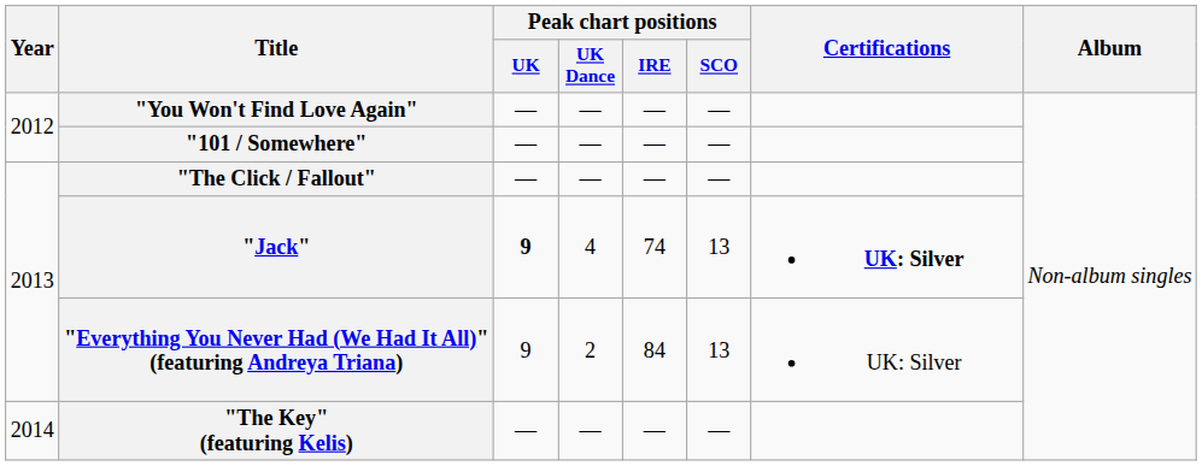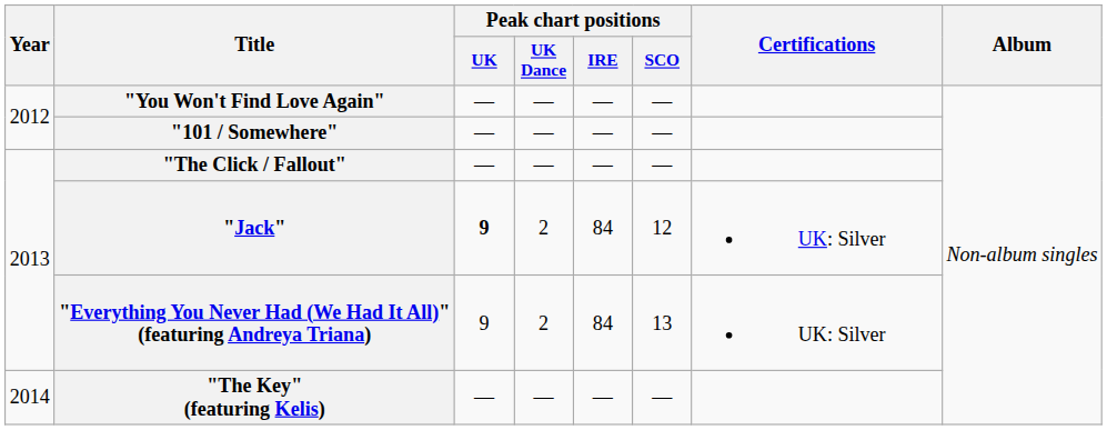 <table class="wikitable plainrowheaders" style="text-align:center;">
 <tr>
 <th scope="col" rowspan="2">Year</th>
 <th scope="col" rowspan="2">Title</th>
 <th scope="col" colspan="4">Peak chart positions</th>
 <th scope="col" rowspan="2" style="width:12em;"><a href='#'>Certifications</a></th>
 <th scope="col" rowspan="2">Album</th>
 </tr>
 <tr>
 <th scope="col" style="width:3em;font-size:85%;"><a href='#'>UK</a><br></th>
 <th scope="col" style="width:3em;font-size:85%;"><a href='#'>UK Dance</a><br></th>
 <th scope="col" style="width:3em;font-size:85%;"><a href='#'>IRE</a><br></th>
 <th scope="col" style="width:3em;font-size:85%;"><a href='#'>SCO</a><br></th>
 </tr>
 <tr>
 <td rowspan="2">2012</td>
 <th scope="row">"You Won't Find Love Again"</th>
 <td>—</td>
 <td>—</td>
 <td>—</td>
 <td>—</td>
 <td></td>
 <td rowspan="7"><em>Non-album singles</em></td>
 </tr>
 <tr>
 <th scope="row">"101 / Somewhere"</th>
 <td>—</td>
 <td>—</td>
 <td>—</td>
 <td>—</td>
 <td></td>
 </tr>
 <tr>
 <td rowspan="3">2013</td>
 <th scope="row">"The Click / Fallout"</th>
 <td>—</td>
 <td>—</td>
 <td>—</td>
 <td>—</td>
 <td></td>
 </tr>
 <tr>
 <th scope="row">"<a href='#'>Jack</a>"</th>
 <td><strong>9</strong></td>
-<td>4</td>
-<td>74</td>
-<td>13</td>
-<td><strong><br><ul><li><a href='#'>UK</a>: Silver</li></ul></strong></td>
+<td>2</td>
+<td>84</td>
+<td>12</td>
+<td><br><ul><li><a href='#'>UK</a>: Silver</li></ul></td>
 </tr>
 <tr>
 <th scope="row">"<a href='#'>Everything You Never Had (We Had It All)</a>"<br><span>(featuring <a href='#'>Andreya Triana</a>)</span></th>
 <td>9</td>
 <td>2</td>
 <td>84</td>
 <td>13</td>
 <td><br><ul><li>UK: Silver</li></ul></td>
 </tr>
 <tr>
 <td>2014</td>
 <th scope="row">"The Key" <br><span>(featuring <a href='#'>Kelis</a>)</span></th>
 <td>—</td>
 <td>—</td>
 <td>—</td>
 <td>—</td>
 <td></td>
 </tr>
 </table>
